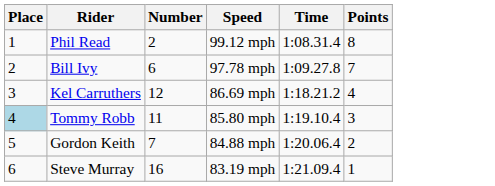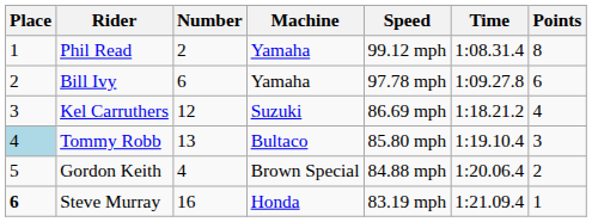 <table class="wikitable" style="font-size: 95%;">
 <tr>
 <th>Place</th>
 <th>Rider</th>
 <th>Number</th>
+<th>Machine</th>
 <th>Speed</th>
 <th>Time</th>
 <th>Points</th>
 </tr>
 <tr>
 <td>1</td>
 <td> <a href='#'>Phil Read</a></td>
 <td>2</td>
+<td><a href='#'>Yamaha</a></td>
 <td>99.12 mph</td>
 <td>1:08.31.4</td>
 <td>8</td>
 </tr>
 <tr>
 <td>2</td>
 <td> <a href='#'>Bill Ivy</a></td>
 <td>6</td>
+<td>Yamaha</td>
 <td>97.78 mph</td>
 <td>1:09.27.8</td>
-<td>7</td>
+<td>6</td>
 </tr>
 <tr>
 <td>3</td>
 <td> <a href='#'>Kel Carruthers</a></td>
 <td>12</td>
+<td><a href='#'>Suzuki</a></td>
 <td>86.69 mph</td>
 <td>1:18.21.2</td>
 <td>4</td>
 </tr>
 <tr>
 <td style="background: lightblue;">4</td>
 <td> <a href='#'>Tommy Robb</a></td>
-<td>11</td>
+<td>13</td>
+<td><a href='#'>Bultaco</a></td>
 <td>85.80 mph</td>
 <td>1:19.10.4</td>
 <td>3</td>
 </tr>
 <tr>
 <td>5</td>
 <td> Gordon Keith</td>
-<td>7</td>
+<td>4</td>
+<td>Brown Special</td>
 <td>84.88 mph</td>
 <td>1:20.06.4</td>
 <td>2</td>
 </tr>
 <tr>
-<td>6</td>
+<td><strong>6</strong></td>
 <td> Steve Murray</td>
 <td>16</td>
+<td><a href='#'>Honda</a></td>
 <td>83.19 mph</td>
 <td>1:21.09.4</td>
 <td>1</td>
 </tr>
 </table>
